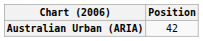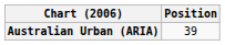 <table class="wikitable plainrowheaders">
 <tr>
 <th>Chart (2006)</th>
 <th>Position</th>
 </tr>
 <tr>
 <th scope="row">Australian Urban (ARIA)</th>
-<td align="center">42</td>
+<td align="center">39</td>
 </tr>
 </table>
